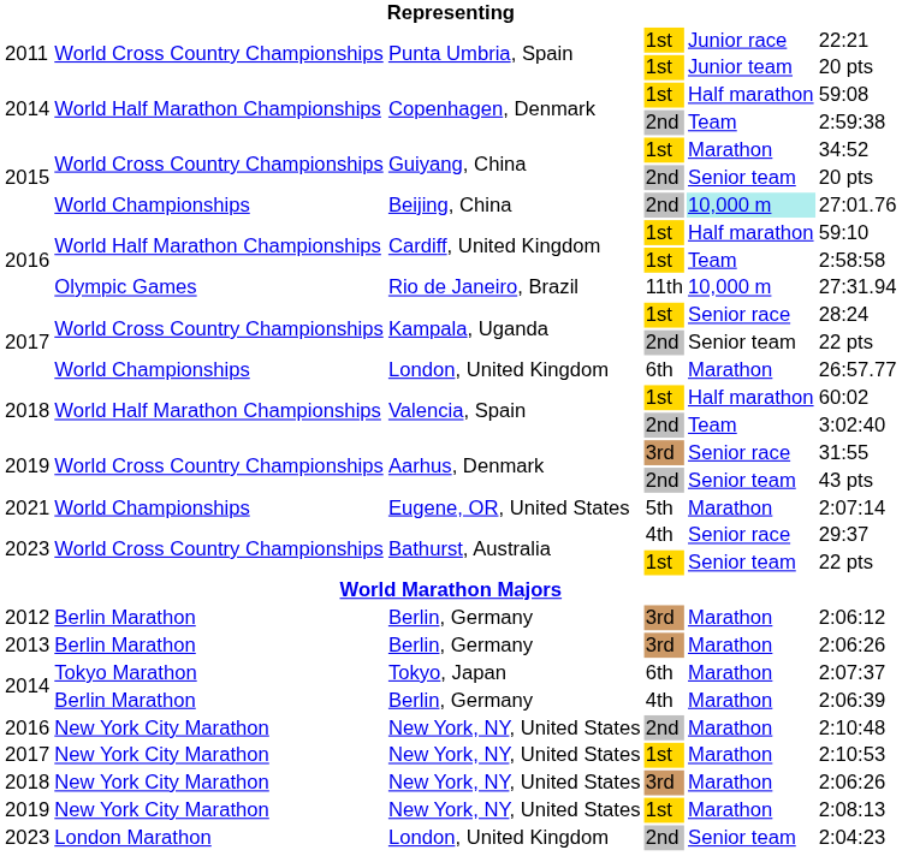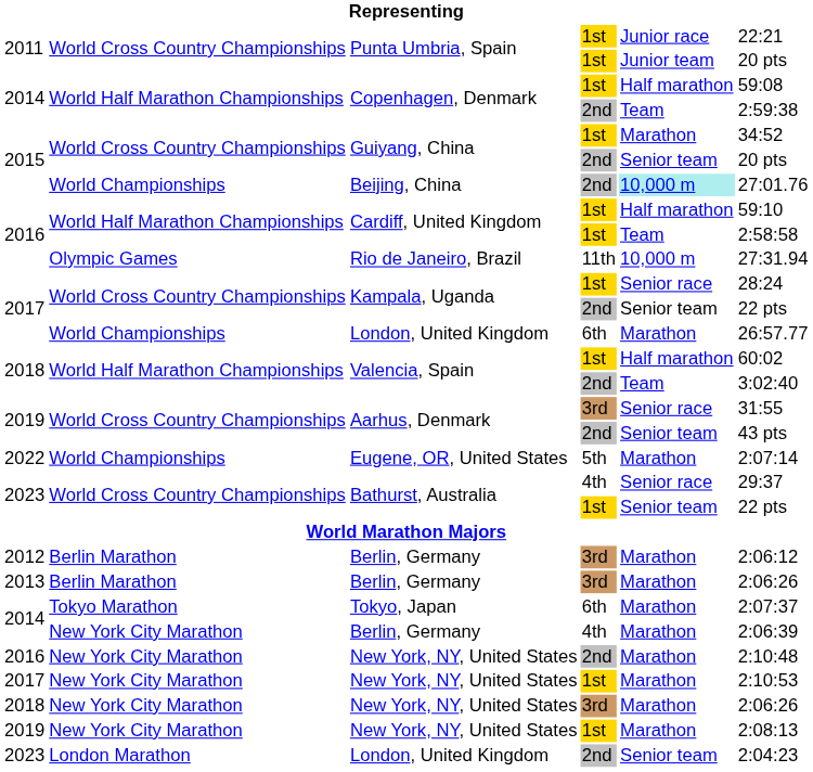 <table>
 <tr>
 <th colspan=6>Representing </th>
 </tr>
 <tr>
 <td rowspan=2>2011</td>
 <td rowspan=2><a href='#'>World Cross Country Championships</a></td>
 <td rowspan=2><a href='#'>Punta Umbria</a>, Spain</td>
 <td bgcolor=gold>1st</td>
 <td><a href='#'>Junior race</a></td>
 <td>22:21</td>
 </tr>
 <tr>
 <td bgcolor=gold>1st</td>
 <td><a href='#'>Junior team</a></td>
 <td>20 pts</td>
 </tr>
 <tr>
 <td rowspan=2>2014</td>
 <td rowspan=2><a href='#'>World Half Marathon Championships</a></td>
 <td rowspan=2><a href='#'>Copenhagen</a>, Denmark</td>
 <td bgcolor=gold>1st</td>
 <td><a href='#'>Half marathon</a></td>
 <td>59:08</td>
 </tr>
 <tr>
 <td bgcolor=silver>2nd</td>
 <td><a href='#'>Team</a></td>
 <td>2:59:38</td>
 </tr>
 <tr>
 <td rowspan=3>2015</td>
 <td rowspan=2><a href='#'>World Cross Country Championships</a></td>
 <td rowspan=2><a href='#'>Guiyang</a>, China</td>
 <td bgcolor=gold>1st</td>
 <td><a href='#'>Marathon</a></td>
 <td>34:52</td>
 </tr>
 <tr>
 <td bgcolor=silver>2nd</td>
 <td><a href='#'>Senior team</a></td>
 <td>20 pts</td>
 </tr>
 <tr>
 <td><a href='#'>World Championships</a></td>
 <td><a href='#'>Beijing</a>, China</td>
 <td bgcolor=silver>2nd</td>
 <td style="background: paleturquoise;"><a href='#'>10,000 m</a></td>
 <td>27:01.76</td>
 </tr>
 <tr>
 <td rowspan=3>2016</td>
 <td rowspan=2><a href='#'>World Half Marathon Championships</a></td>
 <td rowspan=2><a href='#'>Cardiff</a>, United Kingdom</td>
 <td bgcolor=gold>1st</td>
 <td><a href='#'>Half marathon</a></td>
 <td>59:10</td>
 </tr>
 <tr>
 <td bgcolor=gold>1st</td>
 <td><a href='#'>Team</a></td>
 <td>2:58:58</td>
 </tr>
 <tr>
 <td><a href='#'>Olympic Games</a></td>
 <td><a href='#'>Rio de Janeiro</a>, Brazil</td>
 <td>11th</td>
 <td><a href='#'>10,000 m</a></td>
 <td>27:31.94</td>
 </tr>
 <tr>
 <td rowspan=3>2017</td>
 <td rowspan=2><a href='#'>World Cross Country Championships</a></td>
 <td rowspan=2><a href='#'>Kampala</a>, Uganda</td>
 <td bgcolor=gold>1st</td>
 <td><a href='#'>Senior race</a></td>
 <td>28:24</td>
 </tr>
 <tr>
 <td bgcolor=silver>2nd</td>
 <td>Senior team</td>
 <td>22 pts</td>
 </tr>
 <tr>
 <td><a href='#'>World Championships</a></td>
 <td><a href='#'>London</a>, United Kingdom</td>
 <td>6th</td>
 <td><a href='#'>Marathon</a></td>
 <td>26:57.77</td>
 </tr>
 <tr>
 <td rowspan=2>2018</td>
 <td rowspan=2><a href='#'>World Half Marathon Championships</a></td>
 <td rowspan=2><a href='#'>Valencia</a>, Spain</td>
 <td bgcolor=gold>1st</td>
 <td><a href='#'>Half marathon</a></td>
 <td>60:02</td>
 </tr>
 <tr>
 <td bgcolor=silver>2nd</td>
 <td><a href='#'>Team</a></td>
 <td>3:02:40</td>
 </tr>
 <tr>
 <td rowspan=2>2019</td>
 <td rowspan=2><a href='#'>World Cross Country Championships</a></td>
 <td rowspan=2><a href='#'>Aarhus</a>, Denmark</td>
 <td bgcolor=cc9966>3rd</td>
 <td><a href='#'>Senior race</a></td>
 <td>31:55</td>
 </tr>
 <tr>
 <td bgcolor=silver>2nd</td>
 <td><a href='#'>Senior team</a></td>
 <td>43 pts</td>
 </tr>
 <tr>
-<td>2021</td>
+<td>2022</td>
 <td><a href='#'>World Championships</a></td>
 <td><a href='#'>Eugene, OR</a>, United States</td>
 <td>5th</td>
 <td><a href='#'>Marathon</a></td>
 <td>2:07:14</td>
 </tr>
 <tr>
 <td rowspan=2>2023</td>
 <td rowspan=2><a href='#'>World Cross Country Championships</a></td>
 <td rowspan=2><a href='#'>Bathurst</a>, Australia</td>
 <td>4th</td>
 <td><a href='#'>Senior race</a></td>
 <td>29:37</td>
 </tr>
 <tr>
 <td bgcolor=gold>1st</td>
 <td><a href='#'>Senior team</a></td>
 <td>22 pts</td>
 </tr>
 <tr>
 <th colspan=6><a href='#'>World Marathon Majors</a></th>
 </tr>
 <tr>
 <td>2012</td>
 <td><a href='#'>Berlin Marathon</a></td>
 <td><a href='#'>Berlin</a>, Germany</td>
 <td bgcolor=cc9966>3rd</td>
 <td><a href='#'>Marathon</a></td>
 <td>2:06:12</td>
 </tr>
 <tr>
 <td>2013</td>
 <td><a href='#'>Berlin Marathon</a></td>
 <td><a href='#'>Berlin</a>, Germany</td>
 <td bgcolor=cc9966>3rd</td>
 <td><a href='#'>Marathon</a></td>
 <td>2:06:26</td>
 </tr>
 <tr>
 <td rowspan=2>2014</td>
 <td><a href='#'>Tokyo Marathon</a></td>
 <td><a href='#'>Tokyo</a>, Japan</td>
 <td>6th</td>
 <td><a href='#'>Marathon</a></td>
 <td>2:07:37</td>
 </tr>
 <tr>
-<td><a href='#'>Berlin Marathon</a></td>
+<td><a href='#'>New York City Marathon</a></td>
 <td><a href='#'>Berlin</a>, Germany</td>
 <td>4th</td>
 <td><a href='#'>Marathon</a></td>
 <td>2:06:39</td>
 </tr>
 <tr>
 <td>2016</td>
 <td><a href='#'>New York City Marathon</a></td>
 <td><a href='#'>New York, NY</a>, United States</td>
 <td bgcolor=silver>2nd</td>
 <td><a href='#'>Marathon</a></td>
 <td>2:10:48</td>
 </tr>
 <tr>
 <td>2017</td>
 <td><a href='#'>New York City Marathon</a></td>
 <td><a href='#'>New York, NY</a>, United States</td>
 <td bgcolor=gold>1st</td>
 <td><a href='#'>Marathon</a></td>
 <td>2:10:53</td>
 </tr>
 <tr>
 <td>2018</td>
 <td><a href='#'>New York City Marathon</a></td>
 <td><a href='#'>New York, NY</a>, United States</td>
 <td bgcolor=cc9966>3rd</td>
 <td><a href='#'>Marathon</a></td>
 <td>2:06:26</td>
 </tr>
 <tr>
 <td>2019</td>
 <td><a href='#'>New York City Marathon</a></td>
 <td><a href='#'>New York, NY</a>, United States</td>
 <td bgcolor=gold>1st</td>
 <td><a href='#'>Marathon</a></td>
 <td>2:08:13</td>
 </tr>
 <tr>
 <td>2023</td>
 <td><a href='#'>London Marathon</a></td>
 <td><a href='#'>London</a>, United Kingdom</td>
 <td bgcolor=silver>2nd</td>
 <td><a href='#'>Senior team</a></td>
 <td>2:04:23</td>
 </tr>
 </table>
